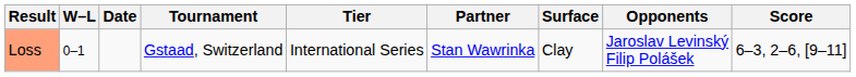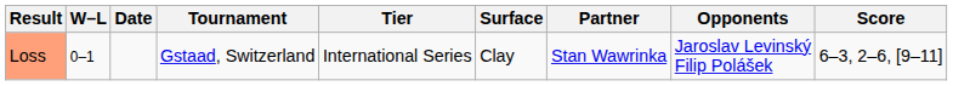 <table class="sortable wikitable">
 <tr>
 <th>Result</th>
 <th class="unsortable">W–L</th>
 <th>Date</th>
 <th>Tournament</th>
 <th>Tier</th>
+<th>Surface</th>
 <th>Partner</th>
-<th>Surface</th>
 <th>Opponents</th>
 <th class="unsortable">Score</th>
 </tr>
 <tr>
 <td style="background:#ffa07a;">Loss</td>
 <td><small>0–1</small></td>
 <td><a href='#'></a></td>
 <td><a href='#'>Gstaad</a>, Switzerland</td>
 <td>International Series</td>
+<td>Clay</td>
 <td> <a href='#'>Stan Wawrinka</a></td>
-<td>Clay</td>
 <td> <a href='#'>Jaroslav Levinský</a> <br>  <a href='#'>Filip Polášek</a></td>
 <td>6–3, 2–6, [9–11]</td>
 </tr>
 </table>
